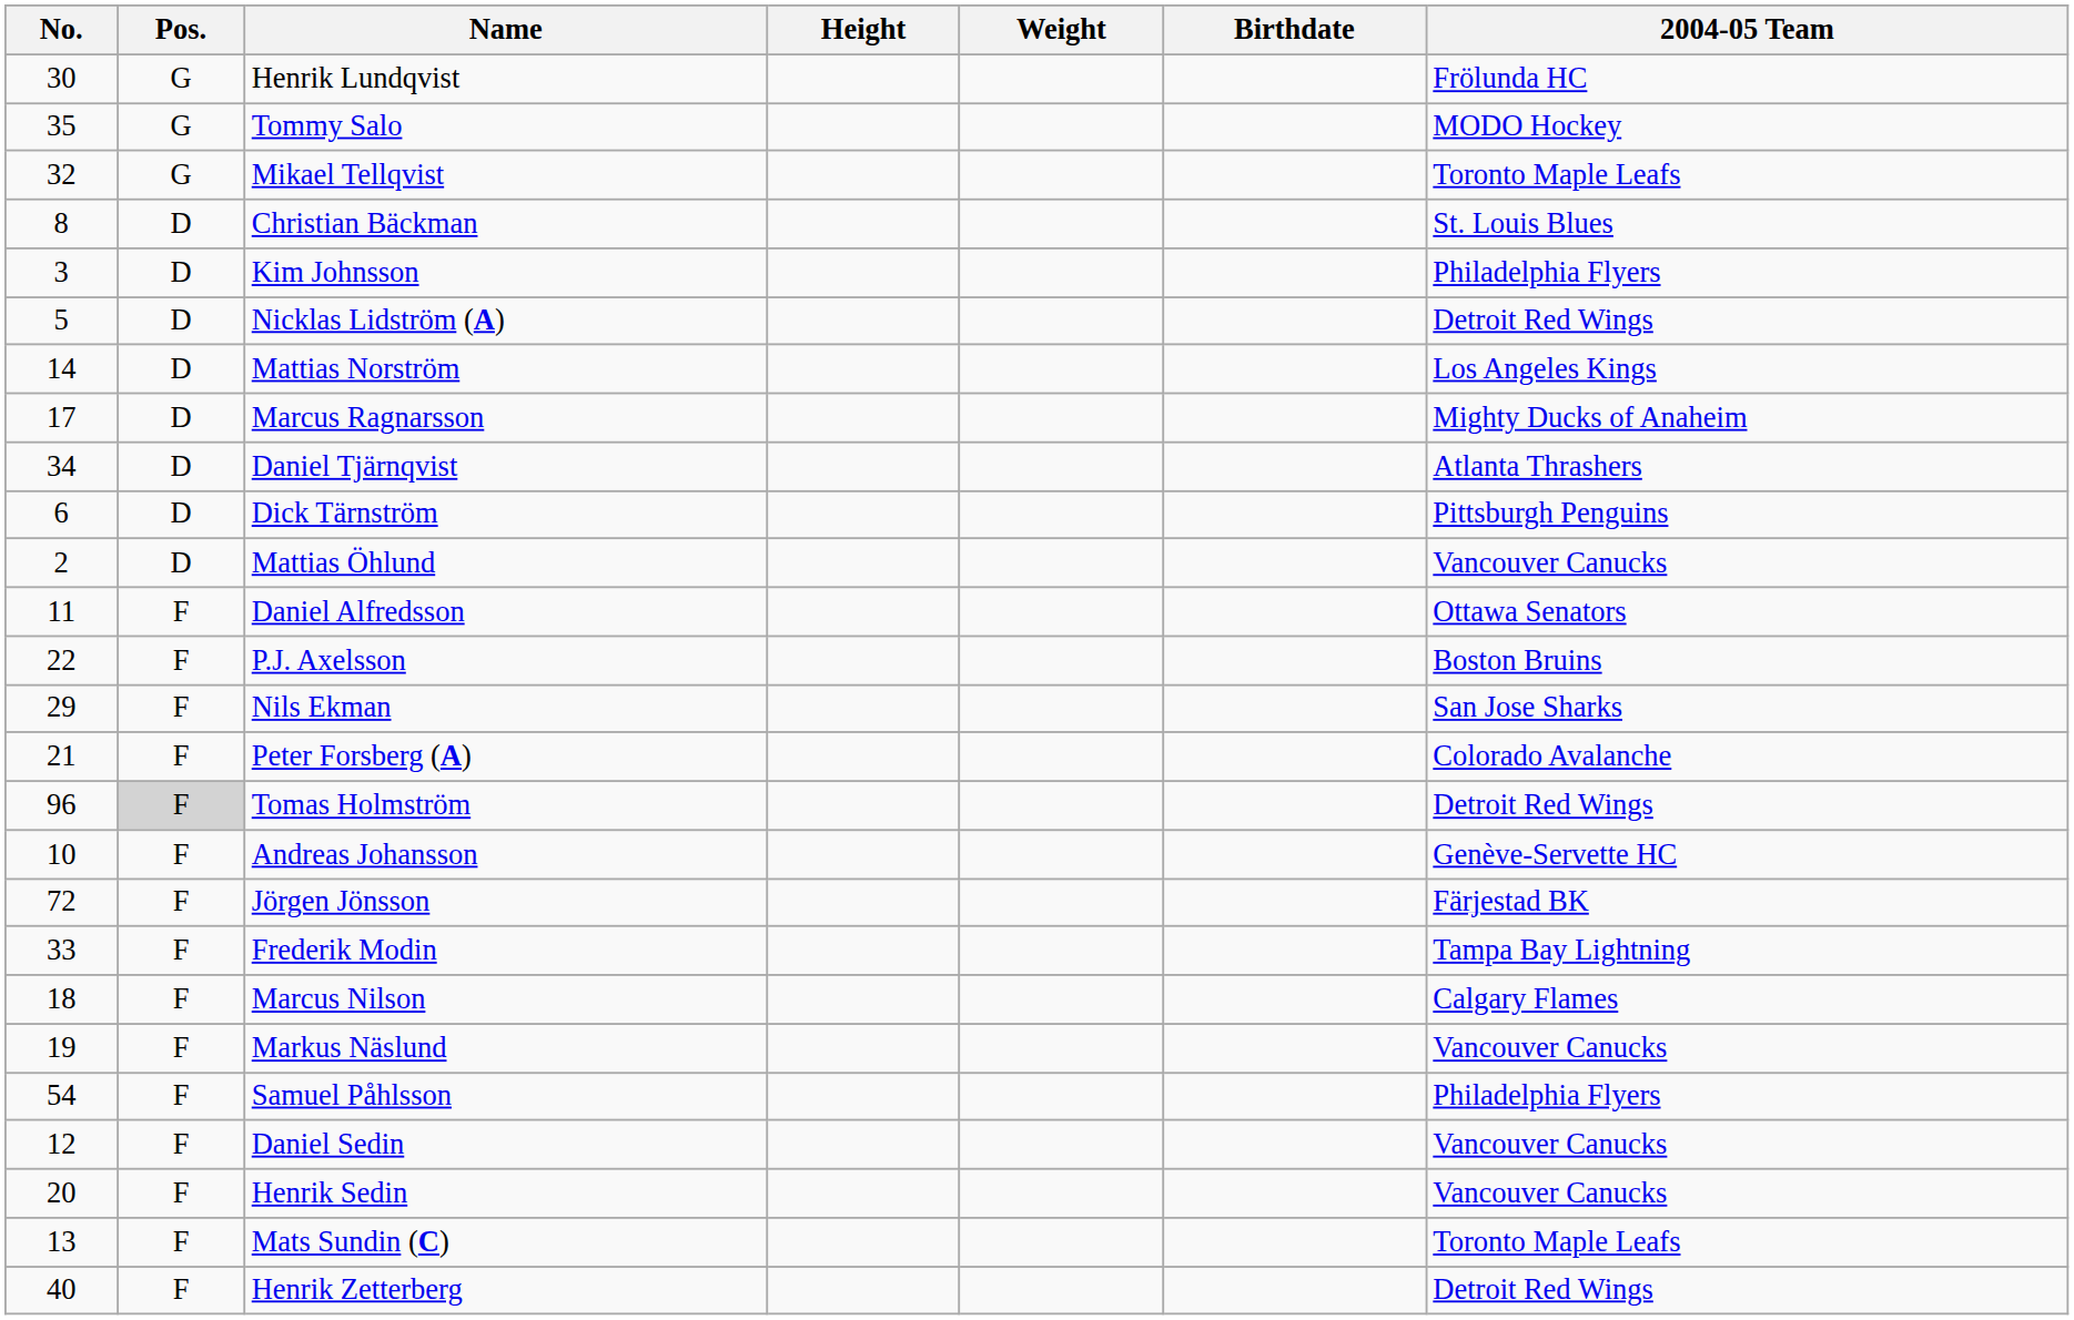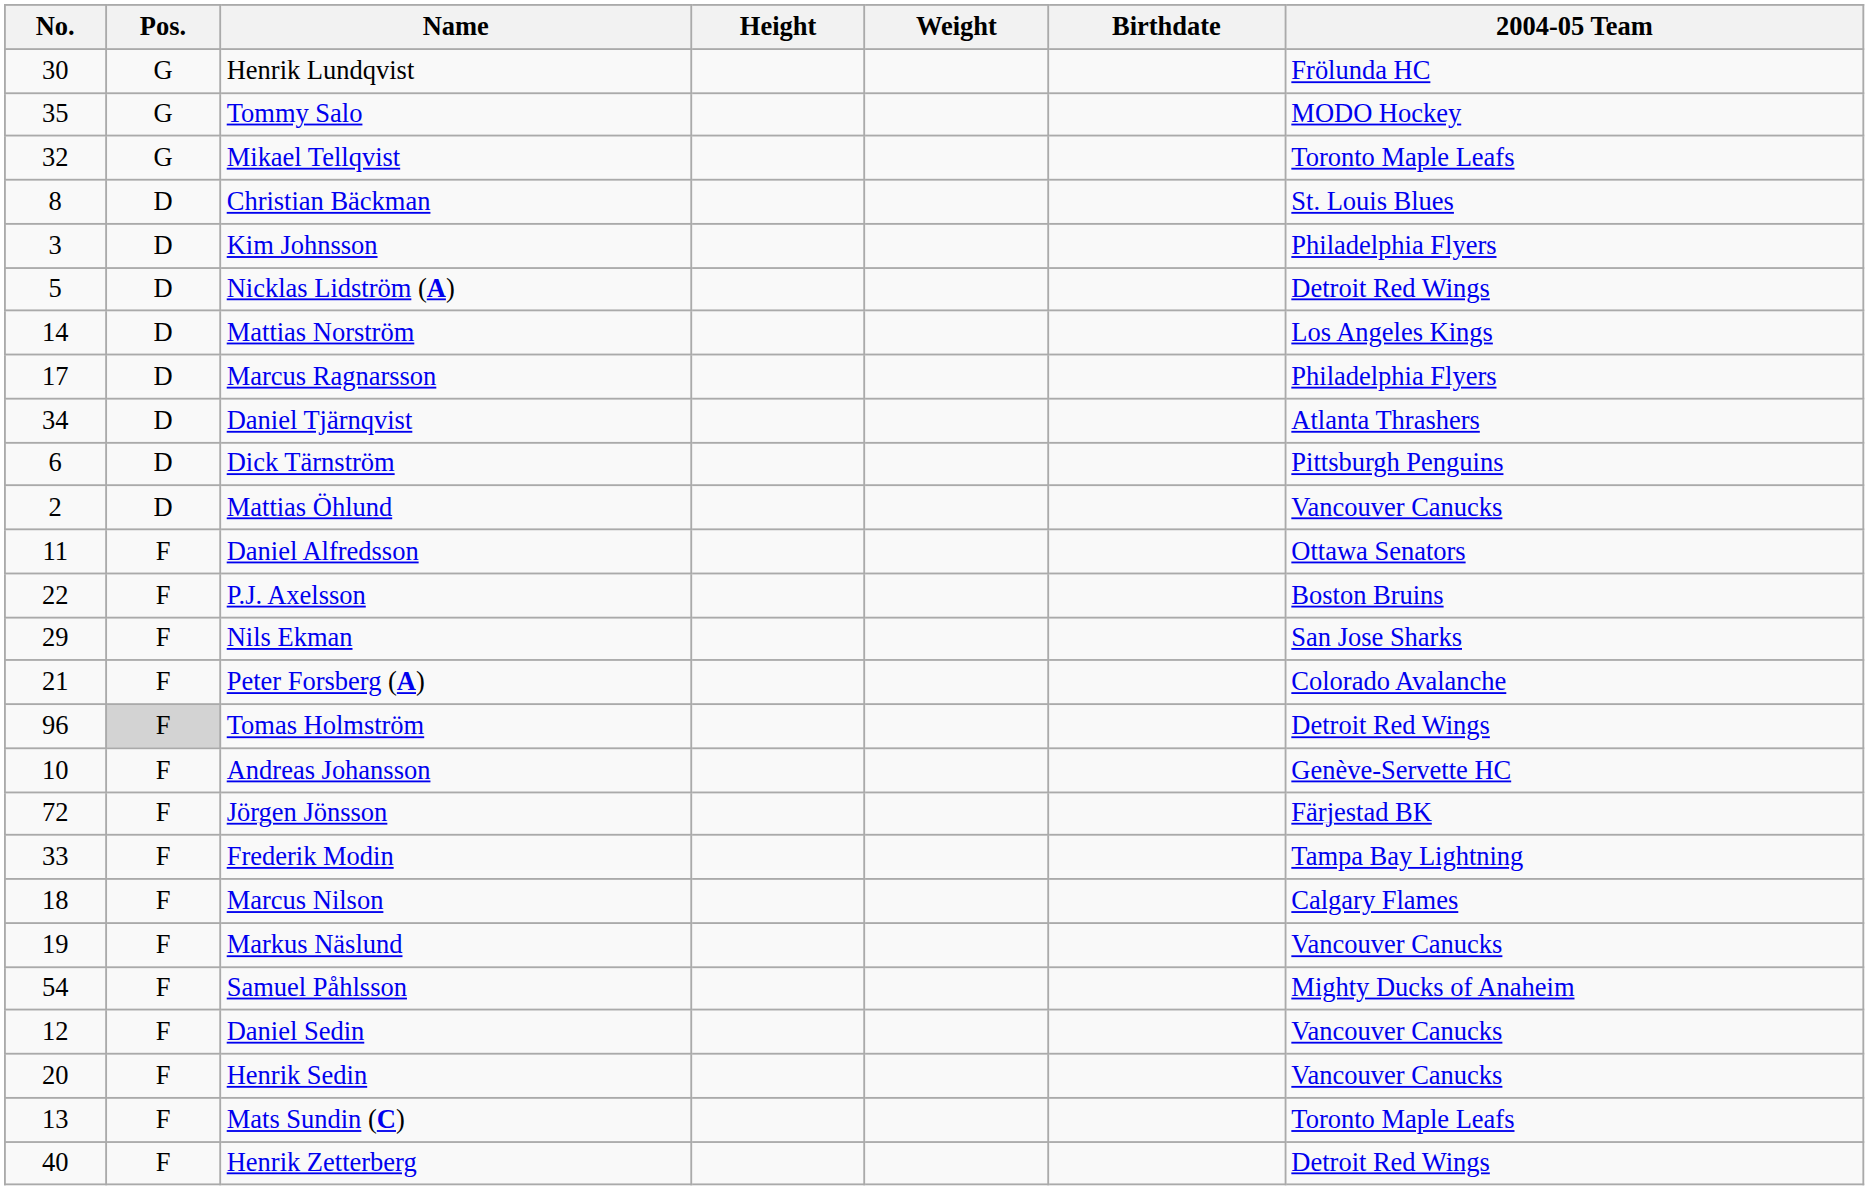 <table class="wikitable sortable" width="80%" style="font-size: 90%; text-align: center;">
 <tr>
 <th>No.</th>
 <th>Pos.</th>
 <th>Name</th>
 <th>Height</th>
 <th>Weight</th>
 <th>Birthdate</th>
 <th>2004-05 Team</th>
 </tr>
 <tr>
 <td>30</td>
 <td>G</td>
 <td style="text-align:left;">Henrik Lundqvist</td>
 <td></td>
 <td></td>
 <td style="text-align:right;"></td>
 <td style="text-align:left;"> <a href='#'>Frölunda HC</a></td>
 </tr>
 <tr>
 <td>35</td>
 <td>G</td>
 <td style="text-align:left;"><a href='#'>Tommy Salo</a></td>
 <td></td>
 <td></td>
 <td style="text-align:right;"></td>
 <td style="text-align:left;"> <a href='#'>MODO Hockey</a></td>
 </tr>
 <tr>
 <td>32</td>
 <td>G</td>
 <td style="text-align:left;"><a href='#'>Mikael Tellqvist</a></td>
 <td></td>
 <td></td>
 <td style="text-align:right;"></td>
 <td style="text-align:left;"> <a href='#'>Toronto Maple Leafs</a></td>
 </tr>
 <tr>
 <td>8</td>
 <td>D</td>
 <td style="text-align:left;"><a href='#'>Christian Bäckman</a></td>
 <td></td>
 <td></td>
 <td style="text-align:right;"></td>
 <td style="text-align:left;"> <a href='#'>St. Louis Blues</a></td>
 </tr>
 <tr>
 <td>3</td>
 <td>D</td>
 <td style="text-align:left;"><a href='#'>Kim Johnsson</a></td>
 <td></td>
 <td></td>
 <td style="text-align:right;"></td>
 <td style="text-align:left;"> <a href='#'>Philadelphia Flyers</a></td>
 </tr>
 <tr>
 <td>5</td>
 <td>D</td>
 <td style="text-align:left;"><a href='#'>Nicklas Lidström</a> (<strong><a href='#'>A</a></strong>)</td>
 <td></td>
 <td></td>
 <td style="text-align:right;"></td>
 <td style="text-align:left;"> <a href='#'>Detroit Red Wings</a></td>
 </tr>
 <tr>
 <td>14</td>
 <td>D</td>
 <td style="text-align:left;"><a href='#'>Mattias Norström</a></td>
 <td></td>
 <td></td>
 <td style="text-align:right;"></td>
 <td style="text-align:left;"> <a href='#'>Los Angeles Kings</a></td>
 </tr>
 <tr>
 <td>17</td>
 <td>D</td>
 <td style="text-align:left;"><a href='#'>Marcus Ragnarsson</a></td>
 <td></td>
 <td></td>
 <td style="text-align:right;"></td>
-<td style="text-align:left;"> <a href='#'>Mighty Ducks of Anaheim</a></td>
+<td style="text-align:left;"> <a href='#'>Philadelphia Flyers</a></td>
 </tr>
 <tr>
 <td>34</td>
 <td>D</td>
 <td style="text-align:left;"><a href='#'>Daniel Tjärnqvist</a></td>
 <td></td>
 <td></td>
 <td style="text-align:right;"></td>
 <td style="text-align:left;"> <a href='#'>Atlanta Thrashers</a></td>
 </tr>
 <tr>
 <td>6</td>
 <td>D</td>
 <td style="text-align:left;"><a href='#'>Dick Tärnström</a></td>
 <td></td>
 <td></td>
 <td style="text-align:right;"></td>
 <td style="text-align:left;"> <a href='#'>Pittsburgh Penguins</a></td>
 </tr>
 <tr>
 <td>2</td>
 <td>D</td>
 <td style="text-align:left;"><a href='#'>Mattias Öhlund</a></td>
 <td></td>
 <td></td>
 <td style="text-align:right;"></td>
 <td style="text-align:left;"> <a href='#'>Vancouver Canucks</a></td>
 </tr>
 <tr>
 <td>11</td>
 <td>F</td>
 <td style="text-align:left;"><a href='#'>Daniel Alfredsson</a></td>
 <td></td>
 <td></td>
 <td style="text-align:right;"></td>
 <td style="text-align:left;"> <a href='#'>Ottawa Senators</a></td>
 </tr>
 <tr>
 <td>22</td>
 <td>F</td>
 <td style="text-align:left;"><a href='#'>P.J. Axelsson</a></td>
 <td></td>
 <td></td>
 <td style="text-align:right;"></td>
 <td style="text-align:left;"> <a href='#'>Boston Bruins</a></td>
 </tr>
 <tr>
 <td>29</td>
 <td>F</td>
 <td style="text-align:left;"><a href='#'>Nils Ekman</a></td>
 <td></td>
 <td></td>
 <td style="text-align:right;"></td>
 <td style="text-align:left;"> <a href='#'>San Jose Sharks</a></td>
 </tr>
 <tr>
 <td>21</td>
 <td>F</td>
 <td style="text-align:left;"><a href='#'>Peter Forsberg</a> (<strong><a href='#'>A</a></strong>)</td>
 <td></td>
 <td></td>
 <td style="text-align:right;"></td>
 <td style="text-align:left;"> <a href='#'>Colorado Avalanche</a></td>
 </tr>
 <tr>
 <td>96</td>
 <td style="background: lightgrey;">F</td>
 <td style="text-align:left;"><a href='#'>Tomas Holmström</a></td>
 <td></td>
 <td></td>
 <td style="text-align:right;"></td>
 <td style="text-align:left;"> <a href='#'>Detroit Red Wings</a></td>
 </tr>
 <tr>
 <td>10</td>
 <td>F</td>
 <td style="text-align:left;"><a href='#'>Andreas Johansson</a></td>
 <td></td>
 <td></td>
 <td style="text-align:right;"></td>
 <td style="text-align:left;"> <a href='#'>Genève-Servette HC</a></td>
 </tr>
 <tr>
 <td>72</td>
 <td>F</td>
 <td style="text-align:left;"><a href='#'>Jörgen Jönsson</a></td>
 <td></td>
 <td></td>
 <td style="text-align:right;"></td>
 <td style="text-align:left;"> <a href='#'>Färjestad BK</a></td>
 </tr>
 <tr>
 <td>33</td>
 <td>F</td>
 <td style="text-align:left;"><a href='#'>Frederik Modin</a></td>
 <td></td>
 <td></td>
 <td style="text-align:right;"></td>
 <td style="text-align:left;"> <a href='#'>Tampa Bay Lightning</a></td>
 </tr>
 <tr>
 <td>18</td>
 <td>F</td>
 <td style="text-align:left;"><a href='#'>Marcus Nilson</a></td>
 <td></td>
 <td></td>
 <td style="text-align:right;"></td>
 <td style="text-align:left;"> <a href='#'>Calgary Flames</a></td>
 </tr>
 <tr>
 <td>19</td>
 <td>F</td>
 <td style="text-align:left;"><a href='#'>Markus Näslund</a></td>
 <td></td>
 <td></td>
 <td style="text-align:right;"></td>
 <td style="text-align:left;"> <a href='#'>Vancouver Canucks</a></td>
 </tr>
 <tr>
 <td>54</td>
 <td>F</td>
 <td style="text-align:left;"><a href='#'>Samuel Påhlsson</a></td>
 <td></td>
 <td></td>
 <td style="text-align:right;"></td>
-<td style="text-align:left;"> <a href='#'>Philadelphia Flyers</a></td>
+<td style="text-align:left;"> <a href='#'>Mighty Ducks of Anaheim</a></td>
 </tr>
 <tr>
 <td>12</td>
 <td>F</td>
 <td style="text-align:left;"><a href='#'>Daniel Sedin</a></td>
 <td></td>
 <td></td>
 <td style="text-align:right;"></td>
 <td style="text-align:left;"> <a href='#'>Vancouver Canucks</a></td>
 </tr>
 <tr>
 <td>20</td>
 <td>F</td>
 <td style="text-align:left;"><a href='#'>Henrik Sedin</a></td>
 <td></td>
 <td></td>
 <td style="text-align:right;"></td>
 <td style="text-align:left;"> <a href='#'>Vancouver Canucks</a></td>
 </tr>
 <tr>
 <td>13</td>
 <td>F</td>
 <td style="text-align:left;"><a href='#'>Mats Sundin</a> (<strong><a href='#'>C</a></strong>)</td>
 <td></td>
 <td></td>
 <td style="text-align:right;"></td>
 <td style="text-align:left;"> <a href='#'>Toronto Maple Leafs</a></td>
 </tr>
 <tr>
 <td>40</td>
 <td>F</td>
 <td style="text-align:left;"><a href='#'>Henrik Zetterberg</a></td>
 <td></td>
 <td></td>
 <td style="text-align:right;"></td>
 <td style="text-align:left;"> <a href='#'>Detroit Red Wings</a></td>
 </tr>
 </table>
